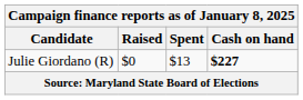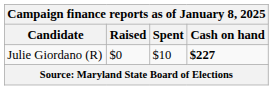 <table class="wikitable sortable">
 <tr>
 <th colspan=4>Campaign finance reports as of January 8, 2025</th>
 </tr>
 <tr style="text-align:center;">
 <th>Candidate</th>
 <th>Raised</th>
 <th>Spent</th>
 <th>Cash on hand</th>
 </tr>
 <tr>
 <td>Julie Giordano (R)</td>
 <td>$0</td>
-<td>$13</td>
+<td>$10</td>
 <td><strong>$227</strong></td>
 </tr>
 <tr>
 <th colspan="4"><small>Source: Maryland State Board of Elections</small></th>
 </tr>
 </table>
